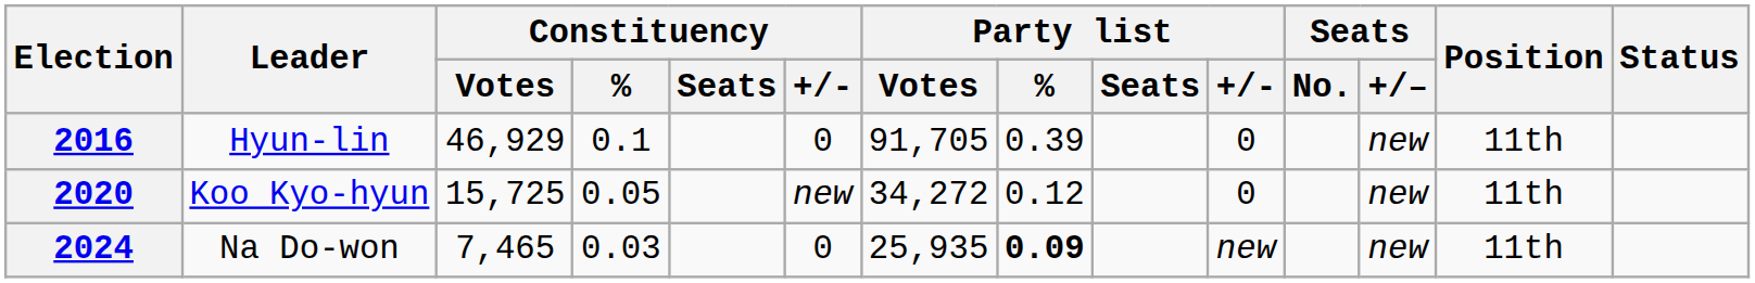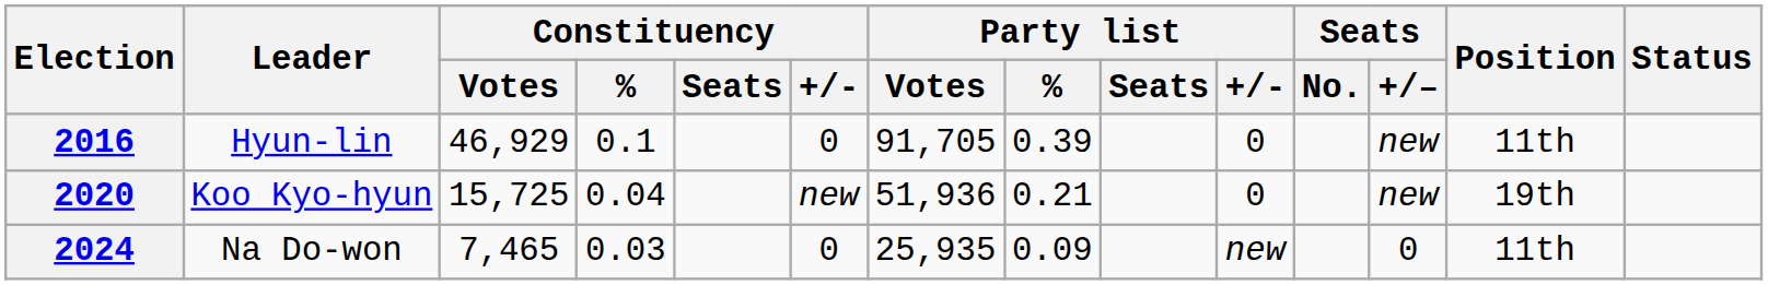 <table class="wikitable" style="text-align:center">
 <tr>
 <th rowspan="2">Election</th>
 <th rowspan="2">Leader</th>
 <th colspan="4">Constituency</th>
 <th colspan="4">Party list</th>
 <th colspan="2">Seats</th>
 <th rowspan="2">Position</th>
 <th rowspan="2">Status</th>
 </tr>
 <tr>
 <th>Votes</th>
 <th>%</th>
 <th>Seats</th>
 <th>+/-</th>
 <th>Votes</th>
 <th>%</th>
 <th>Seats</th>
 <th>+/-</th>
 <th>No.</th>
 <th>+/–</th>
 </tr>
 <tr>
 <th><a href='#'>2016</a></th>
 <td><a href='#'>Hyun-lin</a></td>
 <td>46,929</td>
 <td>0.1</td>
 <td></td>
 <td> 0</td>
 <td>91,705</td>
 <td>0.39</td>
 <td></td>
 <td> 0</td>
 <td></td>
 <td><em>new</em></td>
 <td> 11th</td>
 <td></td>
 </tr>
 <tr>
 <th><a href='#'>2020</a></th>
 <td><a href='#'>Koo Kyo-hyun</a></td>
 <td>15,725</td>
-<td>0.05</td>
+<td>0.04</td>
 <td></td>
 <td><em>new</em></td>
-<td>34,272</td>
-<td>0.12</td>
+<td>51,936</td>
+<td>0.21</td>
 <td></td>
 <td> 0</td>
 <td></td>
 <td><em>new</em></td>
-<td> 11th</td>
+<td> 19th</td>
 <td></td>
 </tr>
 <tr>
 <th><a href='#'>2024</a></th>
 <td>Na Do-won</td>
 <td>7,465</td>
 <td>0.03</td>
 <td></td>
 <td> 0</td>
 <td>25,935</td>
-<td><strong>0.09</strong></td>
+<td>0.09</td>
 <td></td>
 <td><em>new</em></td>
 <td></td>
-<td><em>new</em></td>
+<td> 0</td>
 <td> 11th</td>
 <td></td>
 </tr>
 </table>
